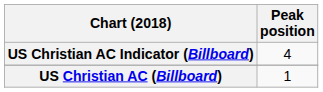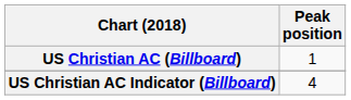 <table class="wikitable sortable plainrowheaders" style="text-align:center">
 <tr>
 <th scope="col">Chart (2018)</th>
 <th scope="col">Peak<br> position</th>
 </tr>
 <tr>
-<th scope="row">US Christian AC Indicator (<em><a href='#'>Billboard</a></em>)</th>
-<td>4</td>
+<th scope="row">US <a href='#'>Christian AC</a> (<em><a href='#'>Billboard</a></em>)</th>
+<td>1</td>
 </tr>
 <tr>
 </tr>
 <tr>
 </tr>
 <tr>
-<th scope="row">US <a href='#'>Christian AC</a> (<em><a href='#'>Billboard</a></em>)</th>
-<td>1</td>
+<th scope="row">US Christian AC Indicator (<em><a href='#'>Billboard</a></em>)</th>
+<td>4</td>
 </tr>
 </table>
